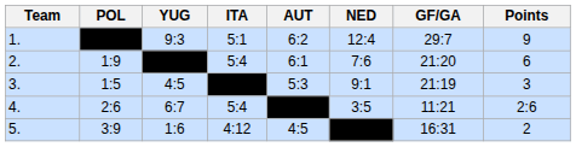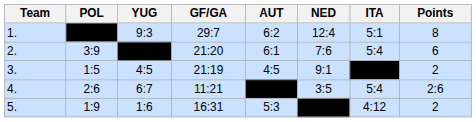 <table class="wikitable" bgcolor="#EFEFFF" width="50%">
 <tr bgcolor="#BCD2EE">
 <th>Team</th>
 <th>POL</th>
 <th>YUG</th>
-<th>ITA</th>
+<th>GF/GA</th>
 <th>AUT</th>
 <th>NED</th>
-<th>GF/GA</th>
+<th>ITA</th>
 <th>Points</th>
 </tr>
 <tr bgcolor="#CAE1FF" align="center">
 <td align="left">1. </td>
 <td style="background:#000000;"></td>
 <td>9:3</td>
-<td>5:1</td>
+<td>29:7</td>
 <td>6:2</td>
 <td>12:4</td>
-<td>29:7</td>
-<td>9</td>
+<td>5:1</td>
+<td>8</td>
 </tr>
 <tr bgcolor="#CAE1FF" align="center">
 <td align="left">2. </td>
-<td>1:9</td>
+<td>3:9</td>
 <td style="background:#000000;"></td>
-<td>5:4</td>
+<td>21:20</td>
 <td>6:1</td>
 <td>7:6</td>
-<td>21:20</td>
+<td>5:4</td>
 <td>6</td>
 </tr>
 <tr bgcolor="#CAE1FF" align="center">
 <td align="left">3. </td>
 <td>1:5</td>
 <td>4:5</td>
+<td>21:19</td>
+<td>4:5</td>
+<td>9:1</td>
 <td style="background:#000000;"></td>
-<td>5:3</td>
-<td>9:1</td>
-<td>21:19</td>
-<td>3</td>
+<td>2</td>
 </tr>
 <tr bgcolor="#CAE1FF" align="center">
 <td align="left">4. </td>
 <td>2:6</td>
 <td>6:7</td>
-<td>5:4</td>
+<td>11:21</td>
 <td style="background:#000000;"></td>
 <td>3:5</td>
-<td>11:21</td>
+<td>5:4</td>
 <td>2:6</td>
 </tr>
 <tr bgcolor="#CAE1FF" align="center">
 <td align="left">5. </td>
-<td>3:9</td>
+<td>1:9</td>
 <td>1:6</td>
+<td>16:31</td>
+<td>5:3</td>
+<td style="background:#000000;"></td>
 <td>4:12</td>
-<td>4:5</td>
-<td style="background:#000000;"></td>
-<td>16:31</td>
 <td>2</td>
 </tr>
 </table>
